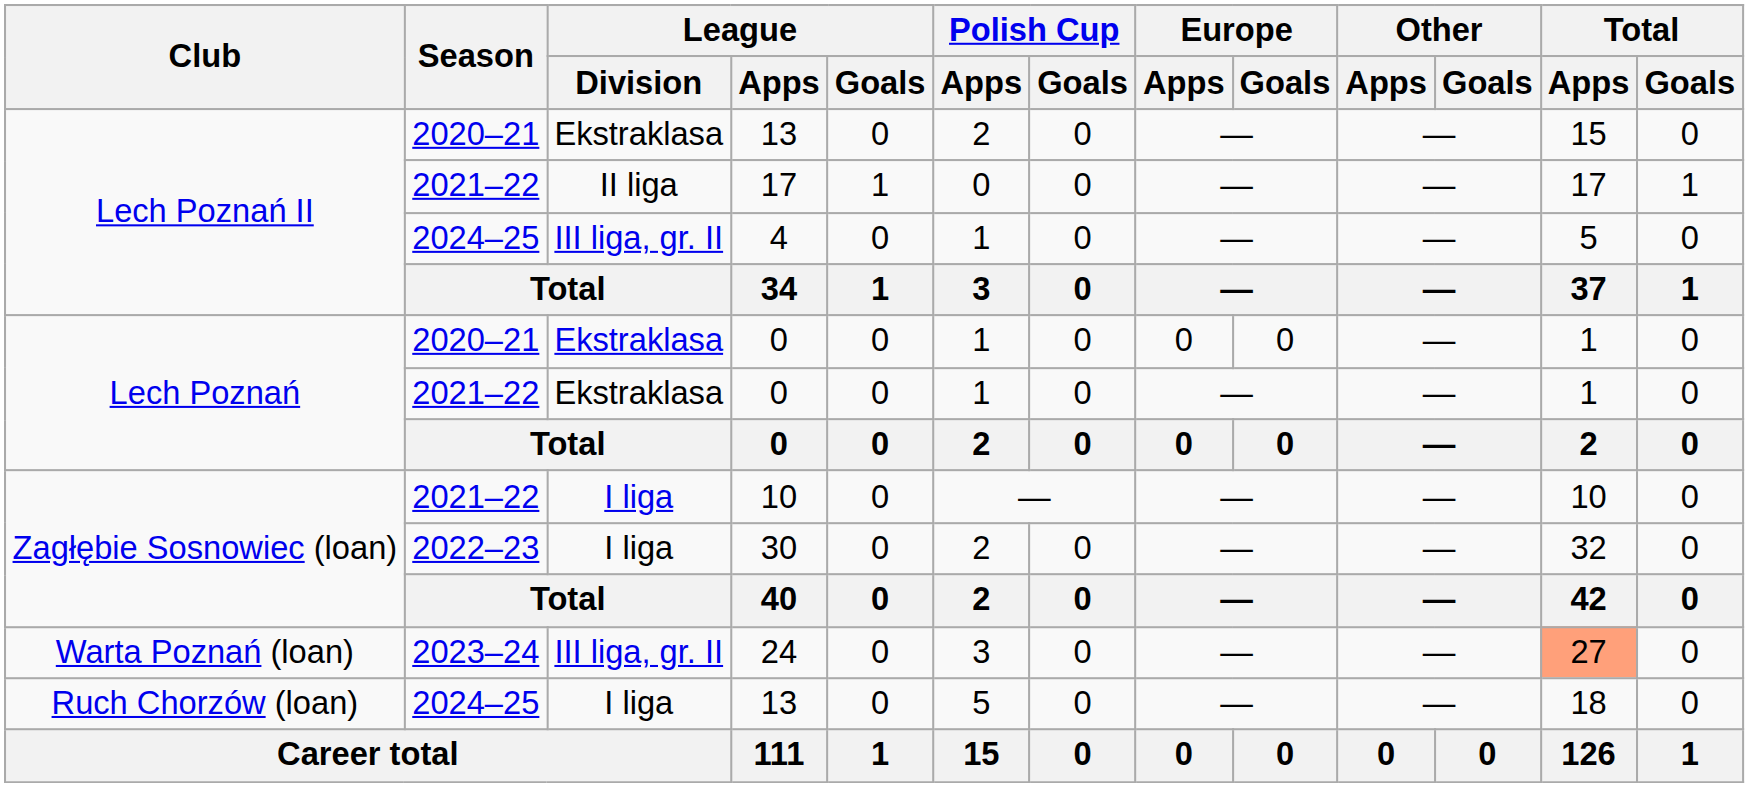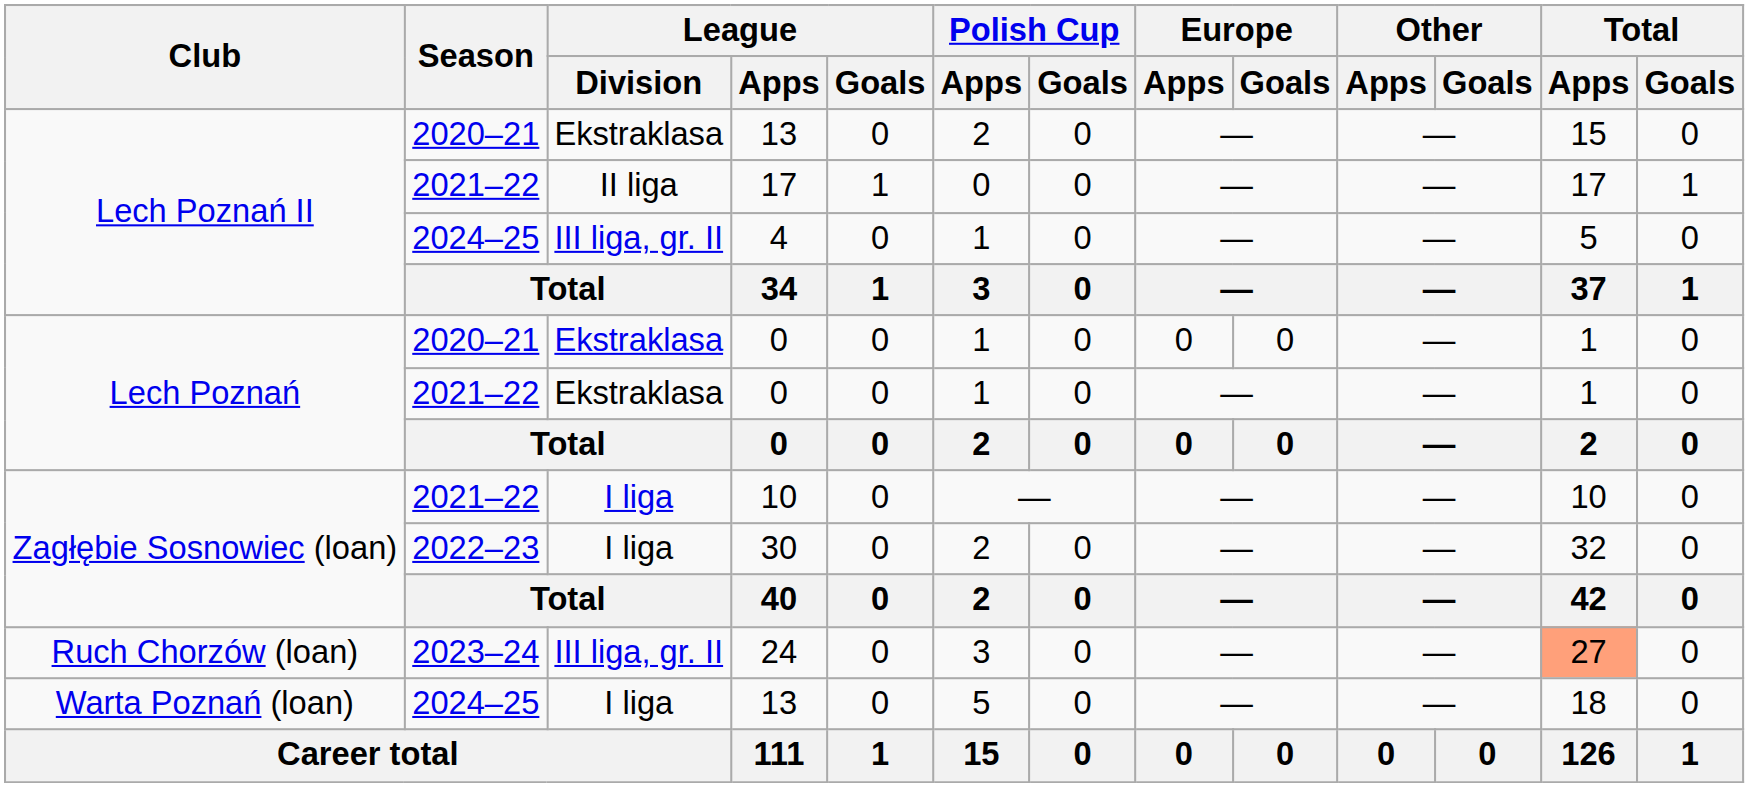 <table class="wikitable" style="text-align: center;">
 <tr>
 <th rowspan="2">Club</th>
 <th rowspan="2">Season</th>
 <th colspan="3">League</th>
 <th colspan="2"><a href='#'>Polish Cup</a></th>
 <th colspan="2">Europe</th>
 <th colspan="2">Other</th>
 <th colspan="2">Total</th>
 </tr>
 <tr>
 <th>Division</th>
 <th>Apps</th>
 <th>Goals</th>
 <th>Apps</th>
 <th>Goals</th>
 <th>Apps</th>
 <th>Goals</th>
 <th>Apps</th>
 <th>Goals</th>
 <th>Apps</th>
 <th>Goals</th>
 </tr>
 <tr>
 <td rowspan=4><a href='#'>Lech Poznań II</a></td>
 <td><a href='#'>2020–21</a></td>
 <td>Ekstraklasa</td>
 <td>13</td>
 <td>0</td>
 <td>2</td>
 <td>0</td>
 <td colspan="2">—</td>
 <td colspan="2">—</td>
 <td>15</td>
 <td>0</td>
 </tr>
 <tr>
 <td><a href='#'>2021–22</a></td>
 <td>II liga</td>
 <td>17</td>
 <td>1</td>
 <td>0</td>
 <td>0</td>
 <td colspan="2">—</td>
 <td colspan="2">—</td>
 <td>17</td>
 <td>1</td>
 </tr>
 <tr>
 <td><a href='#'>2024–25</a></td>
 <td><a href='#'>III liga, gr. II</a></td>
 <td>4</td>
 <td>0</td>
 <td>1</td>
 <td>0</td>
 <td colspan="2">—</td>
 <td colspan="2">—</td>
 <td>5</td>
 <td>0</td>
 </tr>
 <tr>
 <th colspan="2">Total</th>
 <th>34</th>
 <th>1</th>
 <th>3</th>
 <th>0</th>
 <th colspan="2">—</th>
 <th colspan="2">—</th>
 <th>37</th>
 <th>1</th>
 </tr>
 <tr>
 <td rowspan=3><a href='#'>Lech Poznań</a></td>
 <td><a href='#'>2020–21</a></td>
 <td><a href='#'>Ekstraklasa</a></td>
 <td>0</td>
 <td>0</td>
 <td>1</td>
 <td>0</td>
 <td>0</td>
 <td>0</td>
 <td colspan="2">—</td>
 <td>1</td>
 <td>0</td>
 </tr>
 <tr>
 <td><a href='#'>2021–22</a></td>
 <td>Ekstraklasa</td>
 <td>0</td>
 <td>0</td>
 <td>1</td>
 <td>0</td>
 <td colspan="2">—</td>
 <td colspan="2">—</td>
 <td>1</td>
 <td>0</td>
 </tr>
 <tr>
 <th colspan="2">Total</th>
 <th>0</th>
 <th>0</th>
 <th>2</th>
 <th>0</th>
 <th>0</th>
 <th>0</th>
 <th colspan="2">—</th>
 <th>2</th>
 <th>0</th>
 </tr>
 <tr>
 <td rowspan=3><a href='#'>Zagłębie Sosnowiec</a> (loan)</td>
 <td><a href='#'>2021–22</a></td>
 <td><a href='#'>I liga</a></td>
 <td>10</td>
 <td>0</td>
 <td colspan="2">—</td>
 <td colspan="2">—</td>
 <td colspan="2">—</td>
 <td>10</td>
 <td>0</td>
 </tr>
 <tr>
 <td><a href='#'>2022–23</a></td>
 <td>I liga</td>
 <td>30</td>
 <td>0</td>
 <td>2</td>
 <td>0</td>
 <td colspan="2">—</td>
 <td colspan="2">—</td>
 <td>32</td>
 <td>0</td>
 </tr>
 <tr>
 <th colspan="2">Total</th>
 <th>40</th>
 <th>0</th>
 <th>2</th>
 <th>0</th>
 <th colspan="2">—</th>
 <th colspan="2">—</th>
 <th>42</th>
 <th>0</th>
 </tr>
 <tr>
-<td><a href='#'>Warta Poznań</a> (loan)</td>
+<td><a href='#'>Ruch Chorzów</a> (loan)</td>
 <td><a href='#'>2023–24</a></td>
 <td><a href='#'>III liga, gr. II</a></td>
 <td>24</td>
 <td>0</td>
 <td>3</td>
 <td>0</td>
 <td colspan="2">—</td>
 <td colspan="2">—</td>
 <td style="background: lightsalmon;">27</td>
 <td>0</td>
 </tr>
 <tr>
-<td><a href='#'>Ruch Chorzów</a> (loan)</td>
+<td><a href='#'>Warta Poznań</a> (loan)</td>
 <td><a href='#'>2024–25</a></td>
 <td>I liga</td>
 <td>13</td>
 <td>0</td>
 <td>5</td>
 <td>0</td>
 <td colspan="2">—</td>
 <td colspan="2">—</td>
 <td>18</td>
 <td>0</td>
 </tr>
 <tr>
 <th colspan="3">Career total</th>
 <th>111</th>
 <th>1</th>
 <th>15</th>
 <th>0</th>
 <th>0</th>
 <th>0</th>
 <th>0</th>
 <th>0</th>
 <th>126</th>
 <th>1</th>
 </tr>
 </table>
